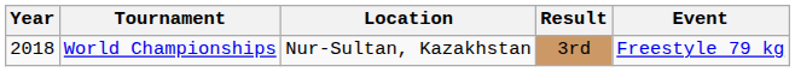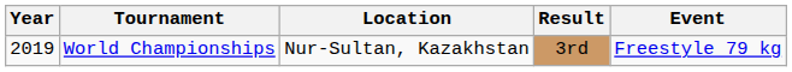 <table class="wikitable" style="font-size:95%;">
 <tr>
 <th>Year</th>
 <th>Tournament</th>
 <th>Location</th>
 <th>Result</th>
 <th>Event</th>
 </tr>
 <tr>
-<td>2018</td>
+<td>2019</td>
 <td><a href='#'>World Championships</a></td>
 <td>Nur-Sultan, Kazakhstan</td>
 <td align="center" bgcolor="cc9966">3rd</td>
 <td><a href='#'>Freestyle 79 kg</a></td>
 </tr>
 </table>
